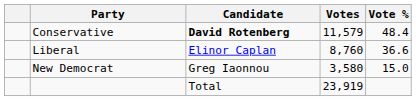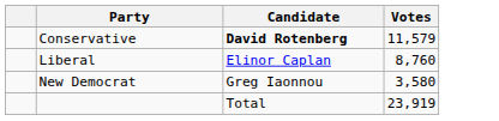 <table class="wikitable">
 <tr>
 <th></th>
 <th scope="col" width="175">Party</th>
 <th scope="col" width="150">Candidate</th>
 <th>Votes</th>
-<th>Vote %</th>
 </tr>
 <tr>
 <td>   </td>
 <td>Conservative</td>
 <td><strong>David Rotenberg</strong></td>
 <td align=right>11,579</td>
-<td align=right>48.4</td>
 </tr>
 <tr>
 <td>   </td>
 <td>Liberal</td>
 <td><a href='#'>Elinor Caplan</a></td>
 <td align=right>8,760</td>
-<td align=right>36.6</td>
 </tr>
 <tr>
 <td>   </td>
 <td>New Democrat</td>
 <td>Greg Iaonnou</td>
 <td align=right>3,580</td>
-<td align=right>15.0</td>
 </tr>
 <tr |>
 <td></td>
 <td></td>
 <td>Total</td>
 <td align=right>23,919</td>
-<td></td>
 </tr>
 </table>
